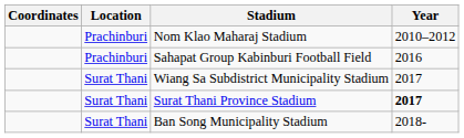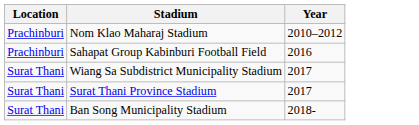 <table class="wikitable sortable">
 <tr>
-<th>Coordinates</th>
 <th>Location</th>
 <th>Stadium</th>
 <th>Year</th>
 </tr>
 <tr>
-<td></td>
 <td><a href='#'>Prachinburi</a></td>
 <td>Nom Klao Maharaj Stadium</td>
 <td>2010–2012</td>
 </tr>
 <tr>
-<td></td>
 <td><a href='#'>Prachinburi</a></td>
 <td>Sahapat Group Kabinburi Football Field</td>
 <td>2016</td>
 </tr>
 <tr>
-<td></td>
 <td><a href='#'>Surat Thani</a></td>
 <td>Wiang Sa Subdistrict Municipality Stadium</td>
 <td>2017</td>
 </tr>
 <tr>
-<td></td>
 <td><a href='#'>Surat Thani</a></td>
 <td><a href='#'>Surat Thani Province Stadium</a></td>
-<td><strong>2017</strong></td>
+<td>2017</td>
 </tr>
 <tr>
-<td></td>
 <td><a href='#'>Surat Thani</a> </td>
 <td>Ban Song Municipality Stadium</td>
 <td>2018-</td>
 </tr>
 </table>
